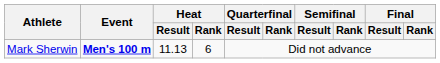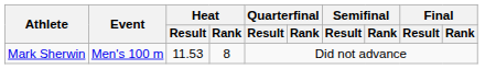 <table class=wikitable style="font-size:90%">
 <tr>
 <th rowspan="2">Athlete</th>
 <th rowspan="2">Event</th>
 <th colspan="2">Heat</th>
 <th colspan="2">Quarterfinal</th>
 <th colspan="2">Semifinal</th>
 <th colspan="2">Final</th>
 </tr>
 <tr style="font-size:95%">
 <th>Result</th>
 <th>Rank</th>
 <th>Result</th>
 <th>Rank</th>
 <th>Result</th>
 <th>Rank</th>
 <th>Result</th>
 <th>Rank</th>
 </tr>
 <tr align=center>
 <td align=left><a href='#'>Mark Sherwin</a></td>
-<td align=left><strong><a href='#'>Men's 100 m</a></strong></td>
-<td>11.13</td>
-<td>6</td>
+<td align=left><a href='#'>Men's 100 m</a></td>
+<td>11.53</td>
+<td>8</td>
 <td colspan=6>Did not advance</td>
 </tr>
 </table>
